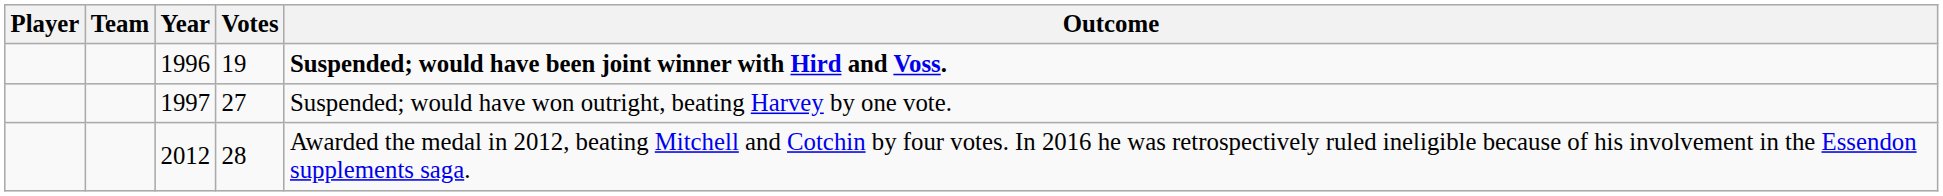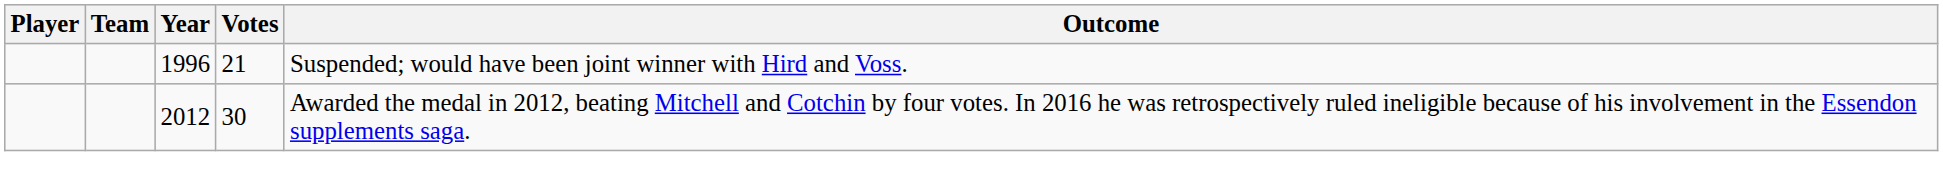 <table class="wikitable sortable">
 <tr>
 <th>Player</th>
 <th>Team</th>
 <th>Year</th>
 <th>Votes</th>
 <th>Outcome</th>
 </tr>
 <tr>
 <td></td>
 <td></td>
 <td>1996</td>
-<td>19</td>
-<td><strong>Suspended; would have been joint winner with <a href='#'>Hird</a> and <a href='#'>Voss</a>.</strong></td>
-</tr>
-<tr>
-<td></td>
-<td></td>
-<td>1997</td>
-<td>27</td>
-<td>Suspended; would have won outright, beating <a href='#'>Harvey</a> by one vote.</td>
+<td>21</td>
+<td>Suspended; would have been joint winner with <a href='#'>Hird</a> and <a href='#'>Voss</a>.</td>
 </tr>
 <tr>
 <td></td>
 <td></td>
 <td>2012</td>
-<td>28</td>
+<td>30</td>
 <td>Awarded the medal in 2012, beating <a href='#'>Mitchell</a> and <a href='#'>Cotchin</a> by four votes. In 2016 he was retrospectively ruled ineligible because of his involvement in the <a href='#'>Essendon supplements saga</a>.</td>
 </tr>
 </table>
